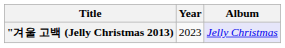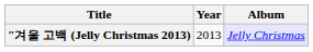 <table class="wikitable plainrowheaders" style="text-align:center">
 <tr>
 <th scope="col">Title</th>
 <th scope="col">Year</th>
 <th scope="col">Album</th>
 </tr>
 <tr>
 <th scope="row">"겨울 고백 (Jelly Christmas 2013)  <br></th>
-<td>2023</td>
+<td>2013</td>
 <td style="background: lavender;"><em><a href='#'>Jelly Christmas</a></em></td>
 </tr>
 </table>
